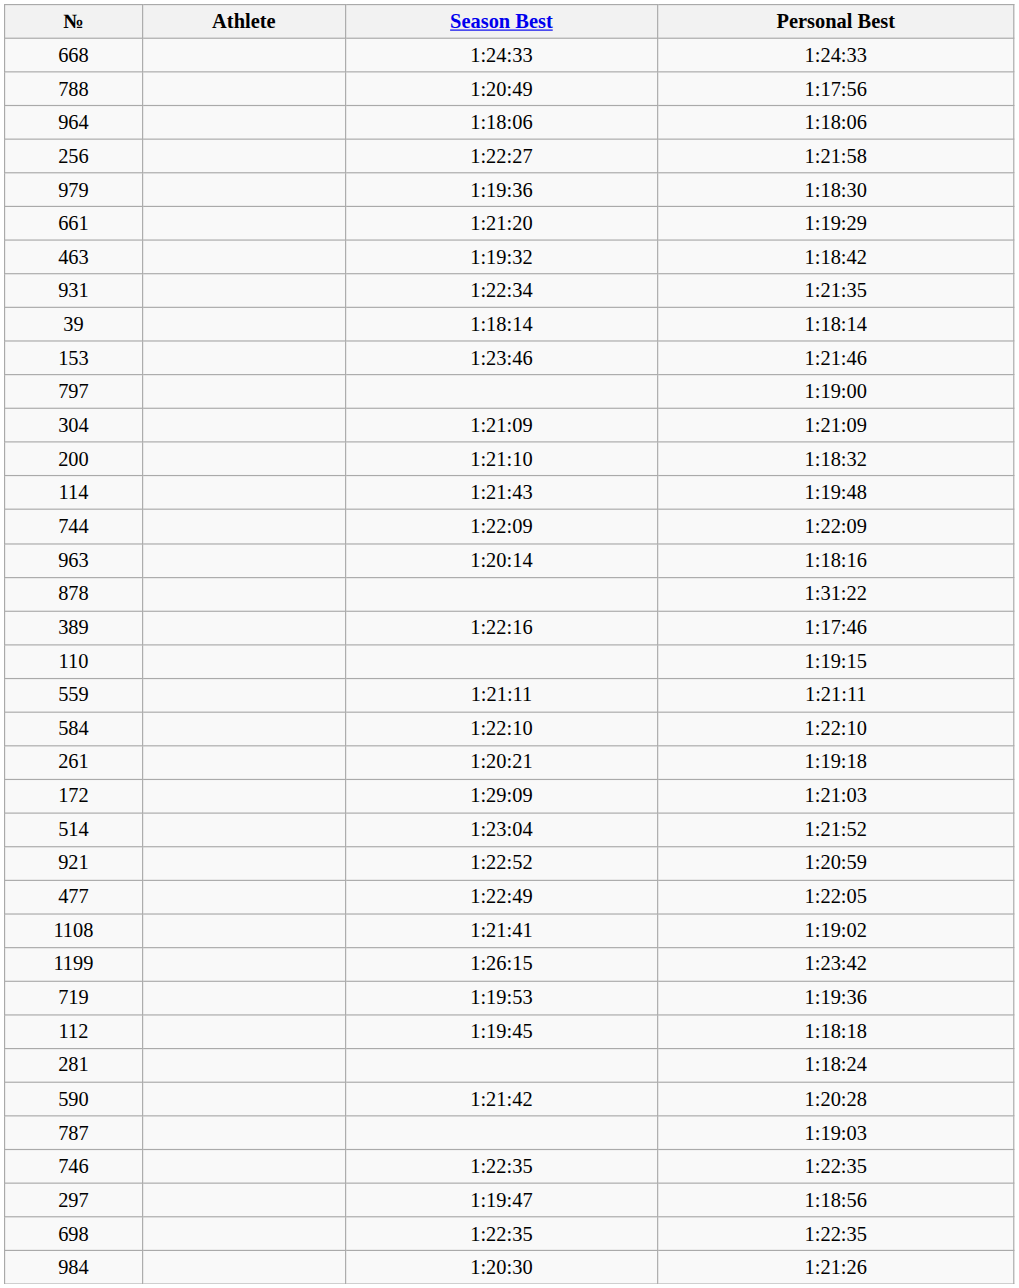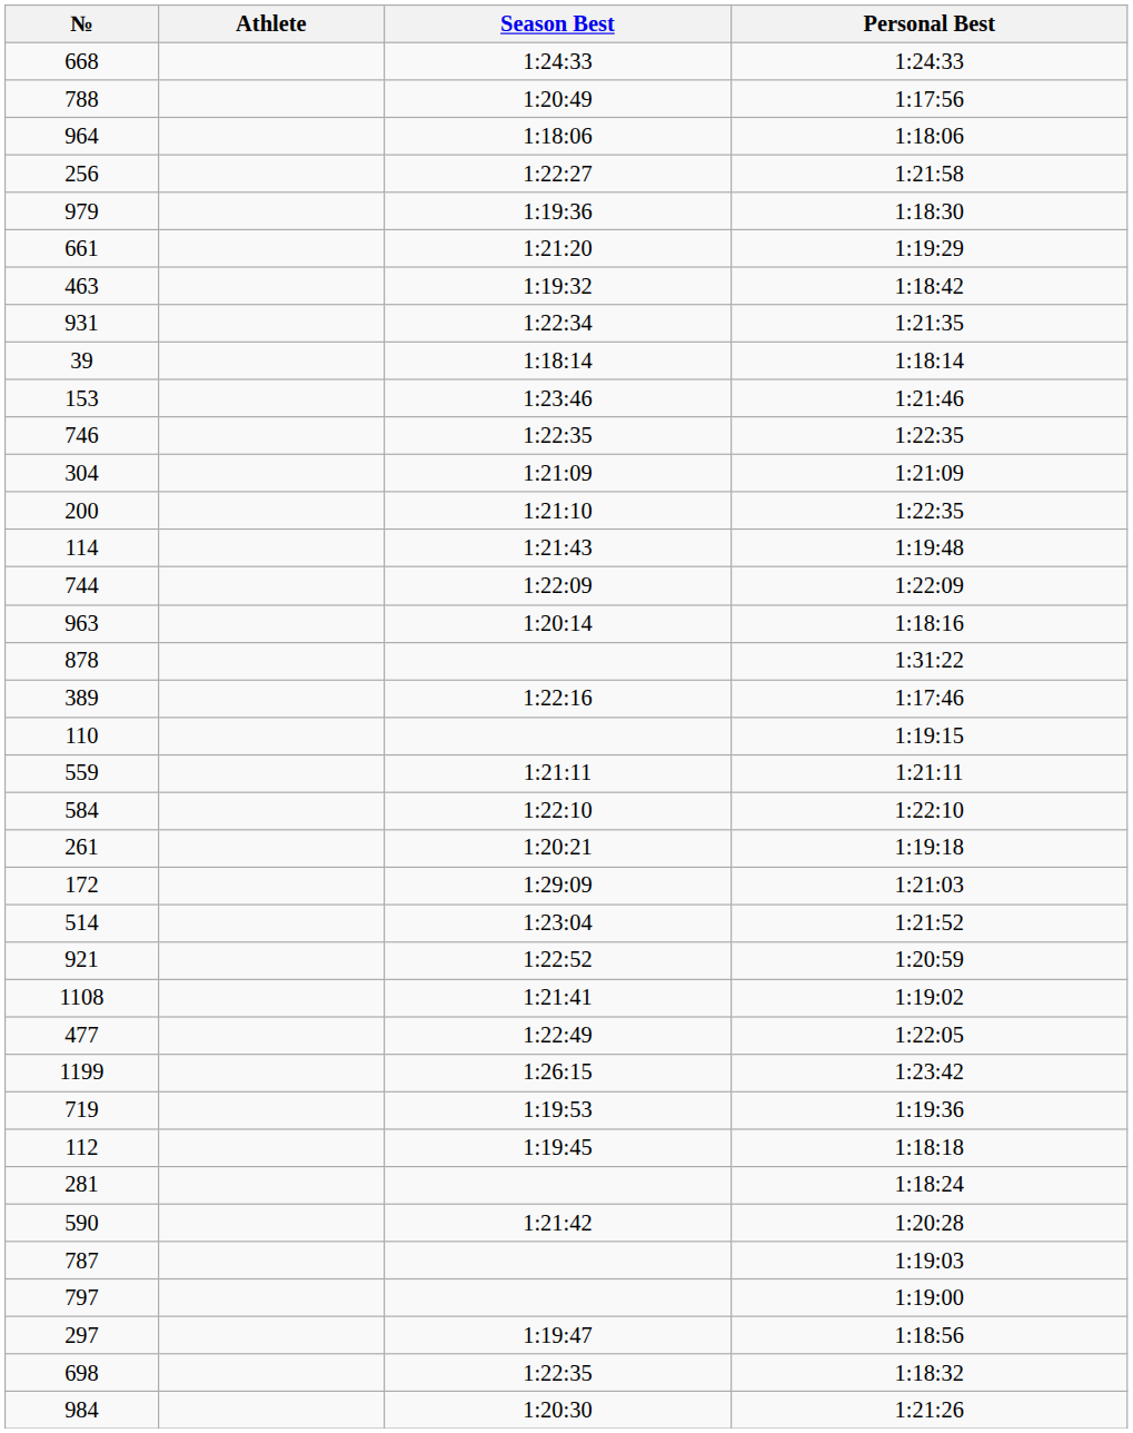 <table class="wikitable" style=" text-align:center; font-size:110%;" width="55%">
 <tr>
 <th>№</th>
 <th>Athlete</th>
 <th><a href='#'>Season Best</a></th>
 <th>Personal Best</th>
 </tr>
 <tr>
 <td>668</td>
 <td align=left></td>
 <td>1:24:33</td>
 <td>1:24:33</td>
 </tr>
 <tr>
 <td>788</td>
 <td align=left></td>
 <td>1:20:49</td>
 <td>1:17:56</td>
 </tr>
 <tr>
 <td>964</td>
 <td align=left></td>
 <td>1:18:06</td>
 <td>1:18:06</td>
 </tr>
 <tr>
 <td>256</td>
 <td align=left></td>
 <td>1:22:27</td>
 <td>1:21:58</td>
 </tr>
 <tr>
 <td>979</td>
 <td align=left></td>
 <td>1:19:36</td>
 <td>1:18:30</td>
 </tr>
 <tr>
 <td>661</td>
 <td align=left></td>
 <td>1:21:20</td>
 <td>1:19:29</td>
 </tr>
 <tr>
 <td>463</td>
 <td align=left></td>
 <td>1:19:32</td>
 <td>1:18:42</td>
 </tr>
 <tr>
 <td>931</td>
 <td align=left></td>
 <td>1:22:34</td>
 <td>1:21:35</td>
 </tr>
 <tr>
 <td>39</td>
 <td align=left></td>
 <td>1:18:14</td>
 <td>1:18:14</td>
 </tr>
 <tr>
 <td>153</td>
 <td align=left></td>
 <td>1:23:46</td>
 <td>1:21:46</td>
 </tr>
 <tr>
-<td>797</td>
+<td>746</td>
 <td align=left></td>
-<td></td>
-<td>1:19:00</td>
+<td>1:22:35</td>
+<td>1:22:35</td>
 </tr>
 <tr>
 <td>304</td>
 <td align=left></td>
 <td>1:21:09</td>
 <td>1:21:09</td>
 </tr>
 <tr>
 <td>200</td>
 <td align=left></td>
 <td>1:21:10</td>
-<td>1:18:32</td>
+<td>1:22:35</td>
 </tr>
 <tr>
 <td>114</td>
 <td align=left></td>
 <td>1:21:43</td>
 <td>1:19:48</td>
 </tr>
 <tr>
 <td>744</td>
 <td align=left></td>
 <td>1:22:09</td>
 <td>1:22:09</td>
 </tr>
 <tr>
 <td>963</td>
 <td align=left></td>
 <td>1:20:14</td>
 <td>1:18:16</td>
 </tr>
 <tr>
 <td>878</td>
 <td align=left></td>
 <td></td>
 <td>1:31:22</td>
 </tr>
 <tr>
 <td>389</td>
 <td align=left></td>
 <td>1:22:16</td>
 <td>1:17:46</td>
 </tr>
 <tr>
 <td>110</td>
 <td align=left></td>
 <td></td>
 <td>1:19:15</td>
 </tr>
 <tr>
 <td>559</td>
 <td align=left></td>
 <td>1:21:11</td>
 <td>1:21:11</td>
 </tr>
 <tr>
 <td>584</td>
 <td align=left></td>
 <td>1:22:10</td>
 <td>1:22:10</td>
 </tr>
 <tr>
 <td>261</td>
 <td align=left></td>
 <td>1:20:21</td>
 <td>1:19:18</td>
 </tr>
 <tr>
 <td>172</td>
 <td align=left></td>
 <td>1:29:09</td>
 <td>1:21:03</td>
 </tr>
 <tr>
 <td>514</td>
 <td align=left></td>
 <td>1:23:04</td>
 <td>1:21:52</td>
 </tr>
 <tr>
 <td>921</td>
 <td align=left></td>
 <td>1:22:52</td>
 <td>1:20:59</td>
 </tr>
 <tr>
+<td>1108</td>
+<td align=left></td>
+<td>1:21:41</td>
+<td>1:19:02</td>
+</tr>
+<tr>
 <td>477</td>
 <td align=left></td>
 <td>1:22:49</td>
 <td>1:22:05</td>
-</tr>
-<tr>
-<td>1108</td>
-<td align=left></td>
-<td>1:21:41</td>
-<td>1:19:02</td>
 </tr>
 <tr>
 <td>1199</td>
 <td align=left></td>
 <td>1:26:15</td>
 <td>1:23:42</td>
 </tr>
 <tr>
 <td>719</td>
 <td align=left></td>
 <td>1:19:53</td>
 <td>1:19:36</td>
 </tr>
 <tr>
 <td>112</td>
 <td align=left></td>
 <td>1:19:45</td>
 <td>1:18:18</td>
 </tr>
 <tr>
 <td>281</td>
 <td align=left></td>
 <td></td>
 <td>1:18:24</td>
 </tr>
 <tr>
 <td>590</td>
 <td align=left></td>
 <td>1:21:42</td>
 <td>1:20:28</td>
 </tr>
 <tr>
 <td>787</td>
 <td align=left></td>
 <td></td>
 <td>1:19:03</td>
 </tr>
 <tr>
-<td>746</td>
+<td>797</td>
 <td align=left></td>
-<td>1:22:35</td>
-<td>1:22:35</td>
+<td></td>
+<td>1:19:00</td>
 </tr>
 <tr>
 <td>297</td>
 <td align=left></td>
 <td>1:19:47</td>
 <td>1:18:56</td>
 </tr>
 <tr>
 <td>698</td>
 <td align=left></td>
 <td>1:22:35</td>
-<td>1:22:35</td>
+<td>1:18:32</td>
 </tr>
 <tr>
 <td>984</td>
 <td align=left></td>
 <td>1:20:30</td>
 <td>1:21:26</td>
 </tr>
 </table>
